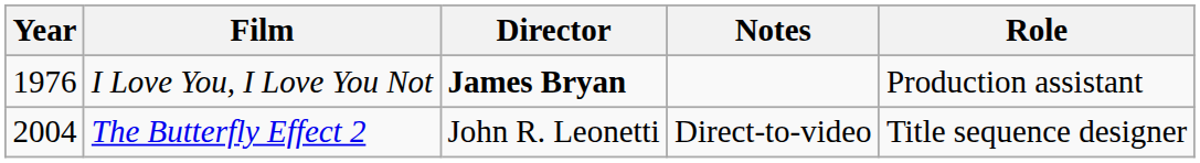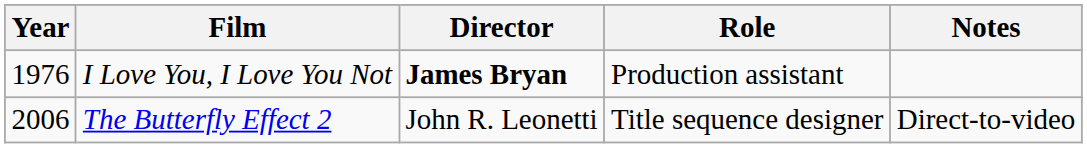 <table class="wikitable">
 <tr>
 <th>Year</th>
 <th>Film</th>
 <th>Director</th>
+<th>Role</th>
 <th>Notes</th>
-<th>Role</th>
 </tr>
 <tr>
 <td>1976</td>
 <td><em>I Love You, I Love You Not</em></td>
 <td><strong>James Bryan</strong></td>
+<td>Production assistant</td>
 <td></td>
-<td>Production assistant</td>
 </tr>
 <tr>
-<td>2004</td>
+<td>2006</td>
 <td><em><a href='#'>The Butterfly Effect 2</a></em></td>
 <td>John R. Leonetti</td>
+<td>Title sequence designer</td>
 <td>Direct-to-video</td>
-<td>Title sequence designer</td>
 </tr>
 </table>
